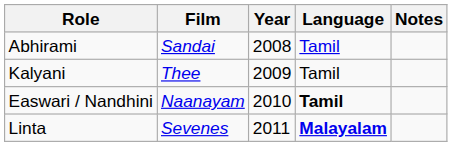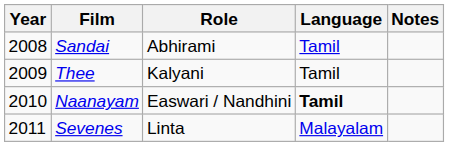 <table class="wikitable" style="font-size: 95%;">
 <tr>
+<th>Year</th>
+<th>Film</th>
 <th>Role</th>
-<th>Film</th>
-<th>Year</th>
 <th>Language</th>
 <th>Notes</th>
 </tr>
 <tr>
+<td rowspan="1">2008</td>
+<td><em><a href='#'>Sandai</a></em></td>
 <td>Abhirami</td>
-<td><em><a href='#'>Sandai</a></em></td>
-<td rowspan="1">2008</td>
 <td><a href='#'>Tamil</a></td>
 <td></td>
 </tr>
 <tr>
+<td rowspan="1">2009</td>
+<td><em><a href='#'>Thee</a></em></td>
 <td>Kalyani</td>
-<td><em><a href='#'>Thee</a></em></td>
-<td rowspan="1">2009</td>
 <td>Tamil</td>
 <td></td>
 </tr>
 <tr>
+<td rowspan="1">2010</td>
+<td><em><a href='#'>Naanayam</a></em></td>
 <td>Easwari / Nandhini</td>
-<td><em><a href='#'>Naanayam</a></em></td>
-<td rowspan="1">2010</td>
 <td><strong>Tamil</strong></td>
 <td></td>
 </tr>
 <tr>
+<td>2011</td>
+<td><em><a href='#'>Sevenes</a></em></td>
 <td>Linta</td>
-<td><em><a href='#'>Sevenes</a></em></td>
-<td>2011</td>
-<td><strong><a href='#'>Malayalam</a></strong></td>
+<td><a href='#'>Malayalam</a></td>
 <td></td>
 </tr>
 </table>
